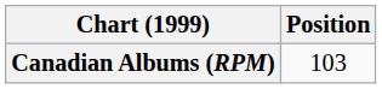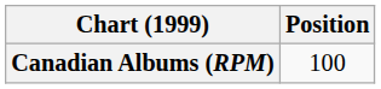 <table class="wikitable plainrowheaders" style="text-align:center;">
 <tr>
 <th scope="column">Chart (1999)</th>
 <th scope="column">Position</th>
 </tr>
 <tr>
 <th scope="row">Canadian Albums (<em>RPM</em>)</th>
-<td>103</td>
+<td>100</td>
 </tr>
 </table>
